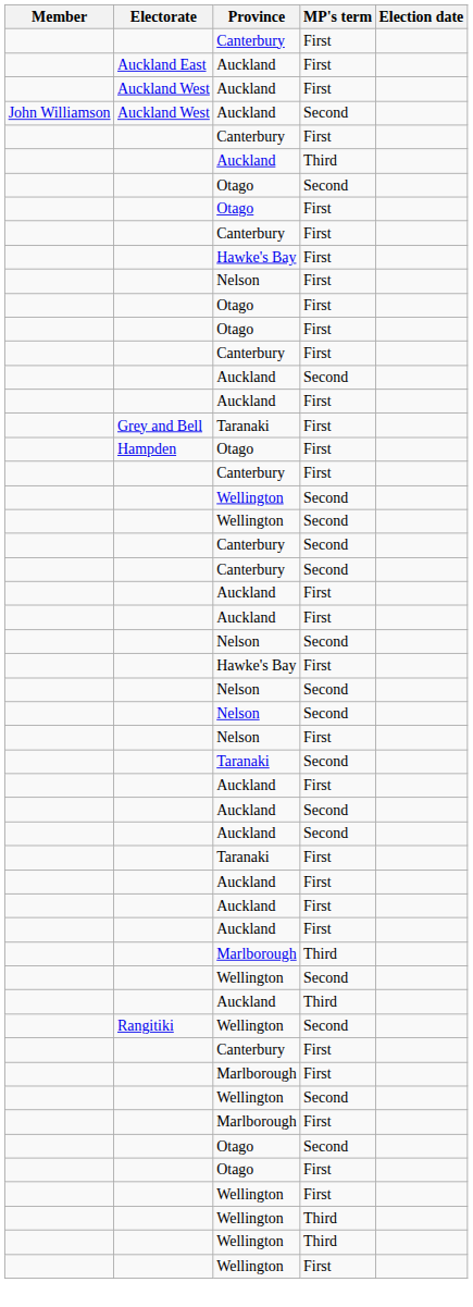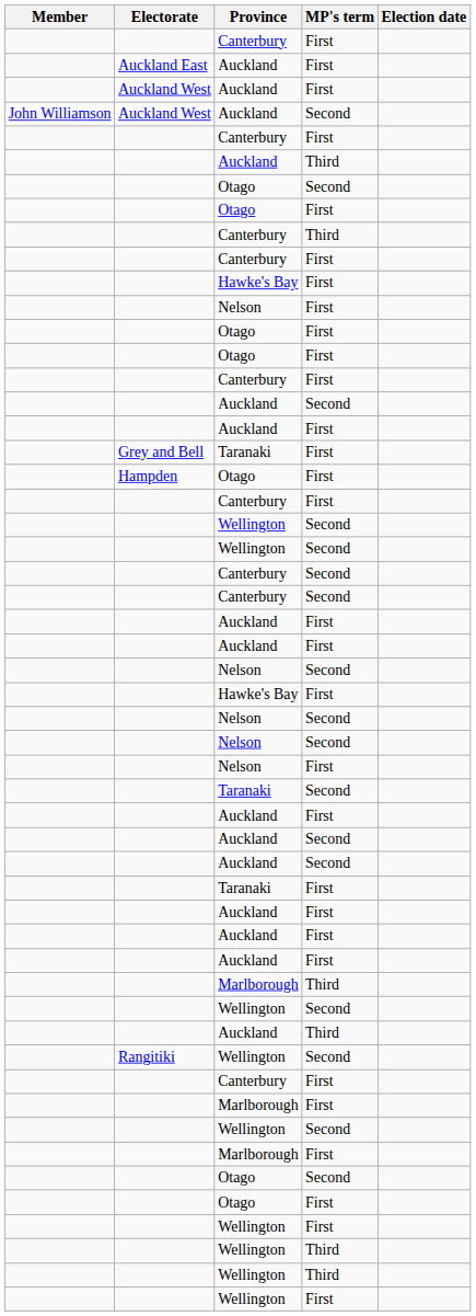 <table class="wikitable sortable">
 <tr>
 <th>Member </th>
 <th>Electorate </th>
 <th>Province</th>
 <th>MP's term </th>
 <th>Election date </th>
 </tr>
 <tr>
 <td></td>
 <td></td>
 <td><a href='#'>Canterbury</a></td>
 <td>First</td>
 <td></td>
 </tr>
 <tr>
 <td></td>
 <td><a href='#'>Auckland East</a></td>
 <td>Auckland</td>
 <td>First</td>
 <td></td>
 </tr>
 <tr>
 <td></td>
 <td><a href='#'>Auckland West</a></td>
 <td>Auckland</td>
 <td>First</td>
 <td></td>
 </tr>
 <tr>
 <td><a href='#'>John Williamson</a></td>
 <td><a href='#'>Auckland West</a></td>
 <td>Auckland</td>
 <td>Second</td>
 <td></td>
 </tr>
 <tr>
 <td></td>
 <td></td>
 <td>Canterbury</td>
 <td>First</td>
 <td></td>
 </tr>
 <tr>
 <td></td>
 <td></td>
 <td><a href='#'>Auckland</a></td>
 <td>Third</td>
 <td></td>
 </tr>
 <tr>
 <td></td>
 <td></td>
 <td>Otago</td>
 <td>Second</td>
 <td></td>
 </tr>
 <tr>
 <td></td>
 <td></td>
 <td><a href='#'>Otago</a></td>
 <td>First</td>
+<td></td>
+</tr>
+<tr>
+<td></td>
+<td></td>
+<td>Canterbury</td>
+<td>Third</td>
 <td></td>
 </tr>
 <tr>
 <td></td>
 <td></td>
 <td>Canterbury</td>
 <td>First</td>
 <td></td>
 </tr>
 <tr>
 <td></td>
 <td></td>
 <td><a href='#'>Hawke's Bay</a></td>
 <td>First</td>
 <td></td>
 </tr>
 <tr>
 <td></td>
 <td></td>
 <td>Nelson</td>
 <td>First</td>
 <td></td>
 </tr>
 <tr>
 <td></td>
 <td></td>
 <td>Otago</td>
 <td>First</td>
 <td></td>
 </tr>
 <tr>
 <td></td>
 <td></td>
 <td>Otago</td>
 <td>First</td>
 <td></td>
 </tr>
 <tr>
 <td></td>
 <td></td>
 <td>Canterbury</td>
 <td>First</td>
 <td></td>
 </tr>
 <tr>
 <td></td>
 <td></td>
 <td>Auckland</td>
 <td>Second</td>
 <td></td>
 </tr>
 <tr>
 <td></td>
 <td></td>
 <td>Auckland</td>
 <td>First</td>
 <td></td>
 </tr>
 <tr>
 <td></td>
 <td><a href='#'>Grey and Bell</a></td>
 <td>Taranaki</td>
 <td>First</td>
 <td></td>
 </tr>
 <tr>
 <td></td>
 <td><a href='#'>Hampden</a></td>
 <td>Otago</td>
 <td>First</td>
 <td></td>
 </tr>
 <tr>
 <td></td>
 <td></td>
 <td>Canterbury</td>
 <td>First</td>
 <td></td>
 </tr>
 <tr>
 <td></td>
 <td></td>
 <td><a href='#'>Wellington</a></td>
 <td>Second</td>
 <td></td>
 </tr>
 <tr>
 <td></td>
 <td></td>
 <td>Wellington</td>
 <td>Second</td>
 <td></td>
 </tr>
 <tr>
 <td></td>
 <td></td>
 <td>Canterbury</td>
 <td>Second</td>
 <td></td>
 </tr>
 <tr>
 <td></td>
 <td></td>
 <td>Canterbury</td>
 <td>Second</td>
 <td></td>
 </tr>
 <tr>
 <td></td>
 <td></td>
 <td>Auckland</td>
 <td>First</td>
 <td></td>
 </tr>
 <tr>
 <td></td>
 <td></td>
 <td>Auckland</td>
 <td>First</td>
 <td></td>
 </tr>
 <tr>
 <td></td>
 <td></td>
 <td>Nelson</td>
 <td>Second</td>
 <td></td>
 </tr>
 <tr>
 <td></td>
 <td></td>
 <td>Hawke's Bay</td>
 <td>First</td>
 <td></td>
 </tr>
 <tr>
 <td></td>
 <td></td>
 <td>Nelson</td>
 <td>Second</td>
 <td></td>
 </tr>
 <tr>
 <td></td>
 <td></td>
 <td><a href='#'>Nelson</a></td>
 <td>Second</td>
 <td></td>
 </tr>
 <tr>
 <td></td>
 <td></td>
 <td>Nelson</td>
 <td>First</td>
 <td></td>
 </tr>
 <tr>
 <td></td>
 <td></td>
 <td><a href='#'>Taranaki</a></td>
 <td>Second</td>
 <td></td>
 </tr>
 <tr>
 <td></td>
 <td></td>
 <td>Auckland</td>
 <td>First</td>
 <td></td>
 </tr>
 <tr>
 <td></td>
 <td></td>
 <td>Auckland</td>
 <td>Second</td>
 <td></td>
 </tr>
 <tr>
 <td></td>
 <td></td>
 <td>Auckland</td>
 <td>Second</td>
 <td></td>
 </tr>
 <tr>
 <td></td>
 <td></td>
 <td>Taranaki</td>
 <td>First</td>
 <td></td>
 </tr>
 <tr>
 <td></td>
 <td></td>
 <td>Auckland</td>
 <td>First</td>
 <td></td>
 </tr>
 <tr>
 <td></td>
 <td></td>
 <td>Auckland</td>
 <td>First</td>
 <td></td>
 </tr>
 <tr>
 <td></td>
 <td></td>
 <td>Auckland</td>
 <td>First</td>
 <td></td>
 </tr>
 <tr>
 <td></td>
 <td></td>
 <td><a href='#'>Marlborough</a></td>
 <td>Third</td>
 <td></td>
 </tr>
 <tr>
 <td></td>
 <td></td>
 <td>Wellington</td>
 <td>Second</td>
 <td></td>
 </tr>
 <tr>
 <td></td>
 <td></td>
 <td>Auckland</td>
 <td>Third</td>
 <td></td>
 </tr>
 <tr>
 <td></td>
 <td><a href='#'>Rangitiki</a></td>
 <td>Wellington</td>
 <td>Second</td>
 <td></td>
 </tr>
 <tr>
 <td></td>
 <td></td>
 <td>Canterbury</td>
 <td>First</td>
 <td></td>
 </tr>
 <tr>
 <td></td>
 <td></td>
 <td>Marlborough</td>
 <td>First</td>
 <td></td>
 </tr>
 <tr>
 <td></td>
 <td></td>
 <td>Wellington</td>
 <td>Second</td>
 <td></td>
 </tr>
 <tr>
 <td></td>
 <td></td>
 <td>Marlborough</td>
 <td>First</td>
 <td></td>
 </tr>
 <tr>
 <td></td>
 <td></td>
 <td>Otago</td>
 <td>Second</td>
 <td></td>
 </tr>
 <tr>
 <td></td>
 <td></td>
 <td>Otago</td>
 <td>First</td>
 <td></td>
 </tr>
 <tr>
 <td></td>
 <td></td>
 <td>Wellington</td>
 <td>First</td>
 <td></td>
 </tr>
 <tr>
 <td></td>
 <td></td>
 <td>Wellington</td>
 <td>Third</td>
 <td></td>
 </tr>
 <tr>
 <td></td>
 <td></td>
 <td>Wellington</td>
 <td>Third</td>
 <td></td>
 </tr>
 <tr>
 <td></td>
 <td></td>
 <td>Wellington</td>
 <td>First</td>
 <td></td>
 </tr>
 </table>
